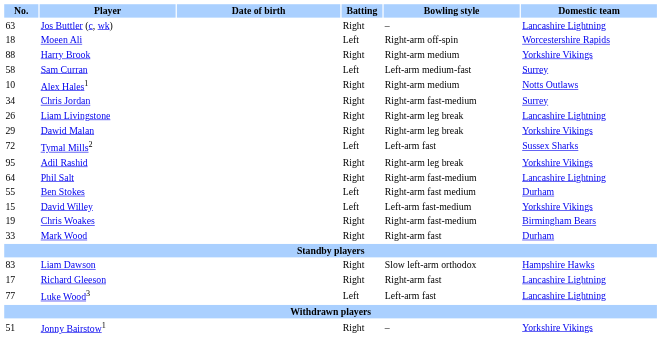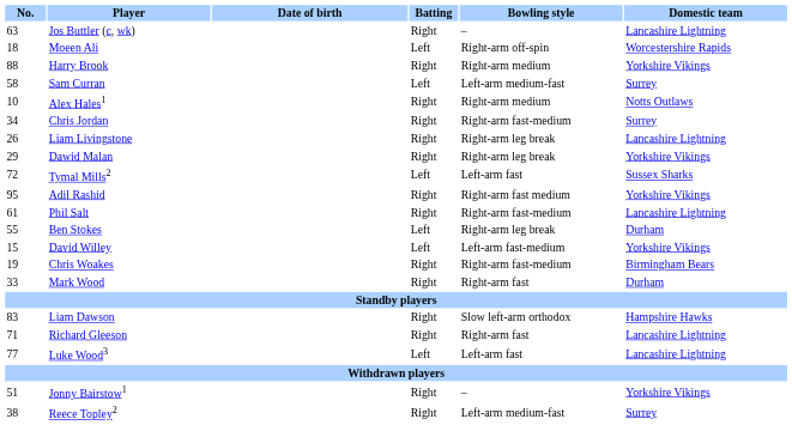 <table class="sortable" style="width:85%;" border="0" cellspacing="2" cellpadding="2">
 <tr style="background:#aad0ff;">
 <th scope="col" width="5%">No.</th>
 <th width=20%>Player</th>
 <th width=24%>Date of birth</th>
 <th width=6%>Batting</th>
 <th width=20%>Bowling style</th>
 <th width=20%>Domestic team</th>
 </tr>
 <tr>
 <td>63</td>
 <td><a href='#'>Jos Buttler</a> (<a href='#'>c</a>, <a href='#'>wk</a>)</td>
 <td></td>
 <td>Right</td>
 <td>–</td>
 <td><a href='#'>Lancashire Lightning</a></td>
 </tr>
 <tr>
 <td>18</td>
 <td><a href='#'>Moeen Ali</a></td>
 <td></td>
 <td>Left</td>
 <td>Right-arm off-spin</td>
 <td><a href='#'>Worcestershire Rapids</a></td>
 </tr>
 <tr>
 <td>88</td>
 <td><a href='#'>Harry Brook</a></td>
 <td></td>
 <td>Right</td>
 <td>Right-arm medium</td>
 <td><a href='#'>Yorkshire Vikings</a></td>
 </tr>
 <tr>
 <td>58</td>
 <td><a href='#'>Sam Curran</a></td>
 <td></td>
 <td>Left</td>
 <td>Left-arm medium-fast</td>
 <td><a href='#'>Surrey</a></td>
 </tr>
 <tr>
 <td>10</td>
 <td><a href='#'>Alex Hales</a><sup>1</sup></td>
 <td></td>
 <td>Right</td>
 <td>Right-arm medium</td>
 <td><a href='#'>Notts Outlaws</a></td>
 </tr>
 <tr>
 <td>34</td>
 <td><a href='#'>Chris Jordan</a></td>
 <td></td>
 <td>Right</td>
 <td>Right-arm fast-medium</td>
 <td><a href='#'>Surrey</a></td>
 </tr>
 <tr>
 <td>26</td>
 <td><a href='#'>Liam Livingstone</a></td>
 <td></td>
 <td>Right</td>
 <td>Right-arm leg break</td>
 <td><a href='#'>Lancashire Lightning</a></td>
 </tr>
 <tr>
 <td>29</td>
 <td><a href='#'>Dawid Malan</a></td>
 <td></td>
 <td>Right</td>
 <td>Right-arm leg break</td>
 <td><a href='#'>Yorkshire Vikings</a></td>
 </tr>
 <tr>
 <td>72</td>
 <td><a href='#'>Tymal Mills</a><sup>2</sup></td>
 <td></td>
 <td>Left</td>
 <td>Left-arm fast</td>
 <td><a href='#'>Sussex Sharks</a></td>
 </tr>
 <tr>
 <td>95</td>
 <td><a href='#'>Adil Rashid</a></td>
 <td></td>
 <td>Right</td>
-<td>Right-arm leg break</td>
+<td>Right-arm fast medium</td>
 <td><a href='#'>Yorkshire Vikings</a></td>
 </tr>
 <tr>
-<td>64</td>
+<td>61</td>
 <td><a href='#'>Phil Salt</a></td>
 <td></td>
 <td>Right</td>
 <td>Right-arm fast-medium</td>
 <td><a href='#'>Lancashire Lightning</a></td>
 </tr>
 <tr>
 <td>55</td>
 <td><a href='#'>Ben Stokes</a></td>
 <td></td>
 <td>Left</td>
-<td>Right-arm fast medium</td>
+<td>Right-arm leg break</td>
 <td><a href='#'>Durham</a></td>
 </tr>
 <tr>
 <td>15</td>
 <td><a href='#'>David Willey</a></td>
 <td></td>
 <td>Left</td>
 <td>Left-arm fast-medium</td>
 <td><a href='#'>Yorkshire Vikings</a></td>
 </tr>
 <tr>
 <td>19</td>
 <td><a href='#'>Chris Woakes</a></td>
 <td></td>
 <td>Right</td>
 <td>Right-arm fast-medium</td>
 <td><a href='#'>Birmingham Bears</a></td>
 </tr>
 <tr>
 <td>33</td>
 <td><a href='#'>Mark Wood</a></td>
 <td></td>
 <td>Right</td>
 <td>Right-arm fast</td>
 <td><a href='#'>Durham</a></td>
 </tr>
 <tr style="background:#aad0ff;">
 <th colspan="6">Standby players</th>
 </tr>
 <tr>
 <td>83</td>
 <td><a href='#'>Liam Dawson</a></td>
 <td></td>
 <td>Right</td>
 <td>Slow left-arm orthodox</td>
 <td><a href='#'>Hampshire Hawks</a></td>
 </tr>
 <tr>
-<td>17</td>
+<td>71</td>
 <td><a href='#'>Richard Gleeson</a></td>
 <td></td>
 <td>Right</td>
 <td>Right-arm fast</td>
 <td><a href='#'>Lancashire Lightning</a></td>
 </tr>
 <tr>
 <td>77</td>
 <td><a href='#'>Luke Wood</a><sup>3</sup></td>
 <td></td>
 <td>Left</td>
 <td>Left-arm fast</td>
 <td><a href='#'>Lancashire Lightning</a></td>
 </tr>
 <tr style="background:#aad0ff;">
 <th colspan="6">Withdrawn players</th>
 </tr>
 <tr>
 <td>51</td>
 <td><a href='#'>Jonny Bairstow</a><sup>1</sup></td>
 <td></td>
 <td>Right</td>
 <td>–</td>
 <td><a href='#'>Yorkshire Vikings</a></td>
 </tr>
+<tr>
+<td>38</td>
+<td><a href='#'>Reece Topley</a><sup>2</sup></td>
+<td></td>
+<td>Right</td>
+<td>Left-arm medium-fast</td>
+<td><a href='#'>Surrey</a></td>
+</tr>
 </table>
